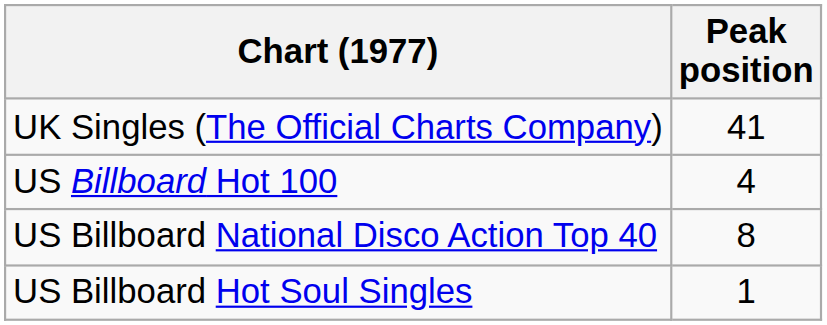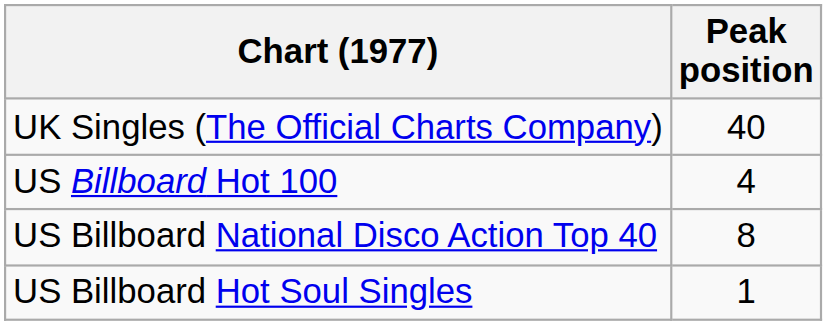 <table class="wikitable sortable">
 <tr>
 <th>Chart (1977)</th>
 <th>Peak<br>position</th>
 </tr>
 <tr>
 <td>UK Singles (<a href='#'>The Official Charts Company</a>)</td>
-<td align="center">41</td>
+<td align="center">40</td>
 </tr>
 <tr>
 <td align="left">US <a href='#'><em>Billboard</em> Hot 100</a></td>
 <td align="center">4</td>
 </tr>
 <tr>
 <td align="left">US  Billboard <a href='#'>National Disco Action Top 40</a></td>
 <td style="text-align:center;">8</td>
 </tr>
 <tr>
 <td align="left">US  Billboard <a href='#'>Hot Soul Singles</a></td>
 <td align="center">1</td>
 </tr>
 </table>
